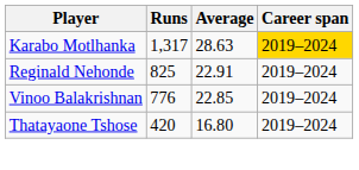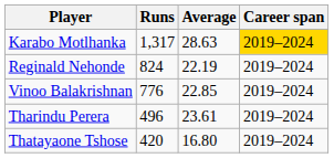 <table class="wikitable">
 <tr>
 <th>Player</th>
 <th>Runs</th>
 <th>Average</th>
 <th>Career span</th>
 </tr>
 <tr>
 <td><a href='#'>Karabo Motlhanka</a></td>
 <td>1,317</td>
 <td>28.63</td>
 <td style="background: gold;">2019–2024</td>
 </tr>
 <tr>
 <td><a href='#'>Reginald Nehonde</a></td>
-<td>825</td>
-<td>22.91</td>
+<td>824</td>
+<td>22.19</td>
 <td>2019–2024</td>
 </tr>
 <tr>
 <td><a href='#'>Vinoo Balakrishnan</a></td>
 <td>776</td>
 <td>22.85</td>
 <td>2019–2024</td>
 </tr>
 <tr>
+<td><a href='#'>Tharindu Perera</a></td>
+<td>496</td>
+<td>23.61</td>
+<td>2019–2024</td>
+</tr>
+<tr>
 <td><a href='#'>Thatayaone Tshose</a></td>
 <td>420</td>
 <td>16.80</td>
 <td>2019–2024</td>
 </tr>
 </table>
